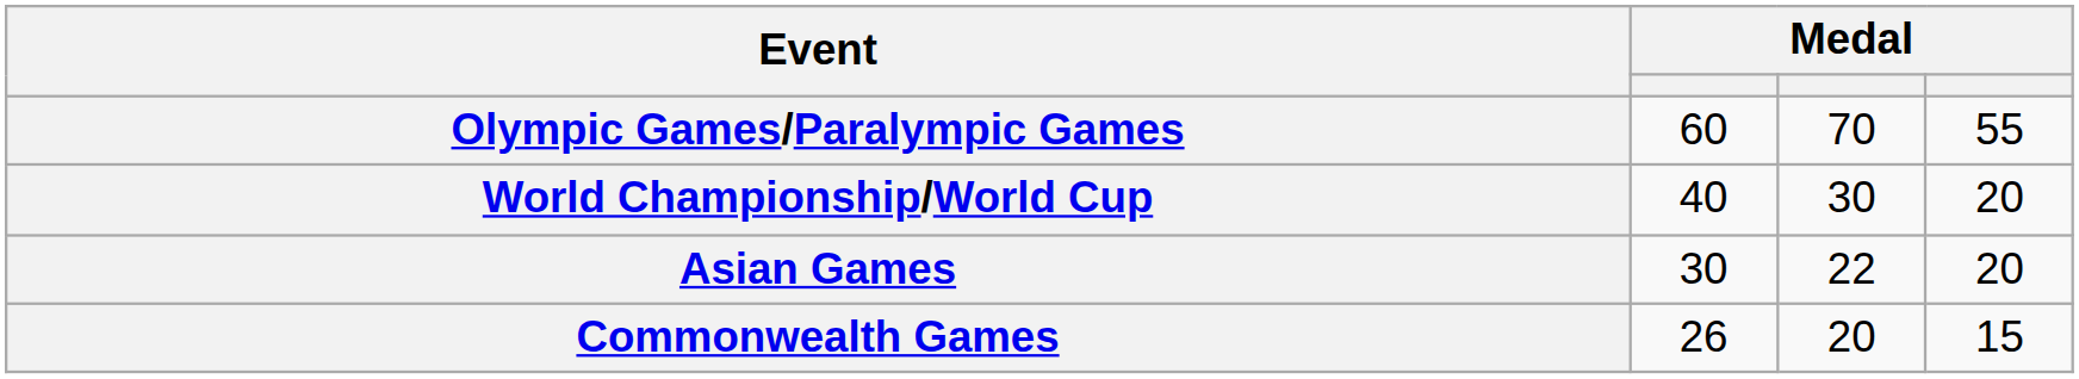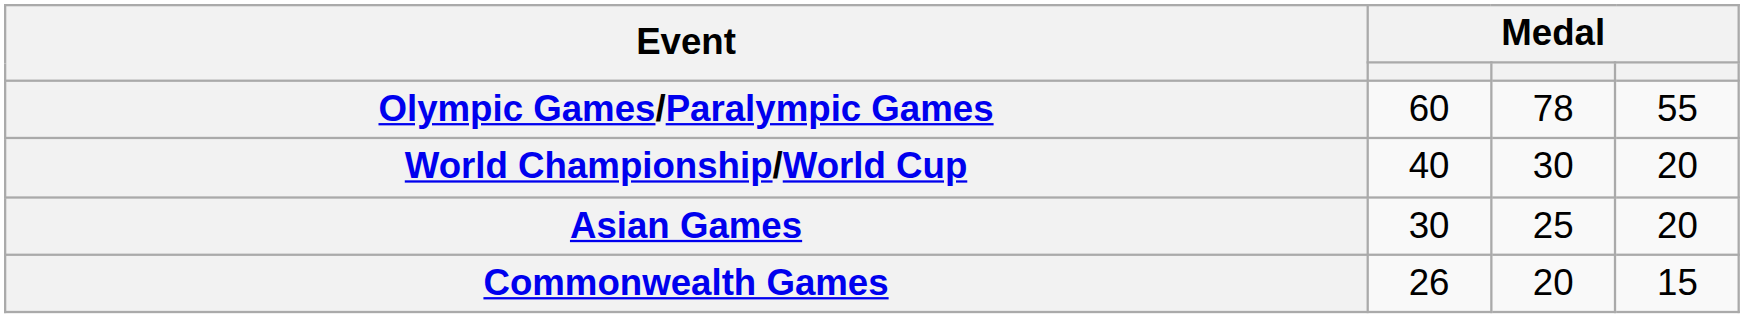 <table class="wikitable plainrowheaders" style="text-align:center;width:60%">
 <tr>
 <th scope="col" rowspan="2">Event</th>
 <th scope="col" colspan="3">Medal</th>
 </tr>
 <tr>
 <th scope="col"></th>
 <th scope="col"></th>
 <th scope="col"></th>
 </tr>
 <tr>
 <th scope="row"><a href='#'>Olympic Games</a>/<a href='#'>Paralympic Games</a></th>
 <td>60</td>
-<td>70</td>
+<td>78</td>
 <td>55</td>
 </tr>
 <tr>
 <th scope="row"><a href='#'>World Championship</a>/<a href='#'>World Cup</a></th>
 <td>40</td>
 <td>30</td>
 <td>20</td>
 </tr>
 <tr>
 <th scope="row"><a href='#'>Asian Games</a></th>
 <td>30</td>
-<td>22</td>
+<td>25</td>
 <td>20</td>
 </tr>
 <tr>
 <th scope="row"><a href='#'>Commonwealth Games</a></th>
 <td>26</td>
 <td>20</td>
 <td>15</td>
 </tr>
 </table>
